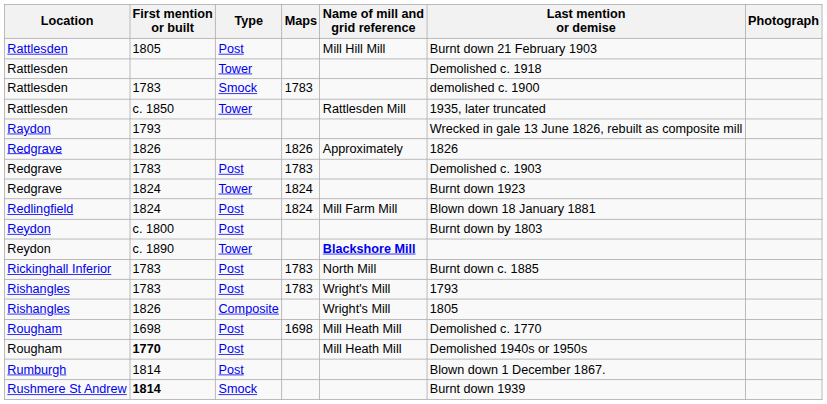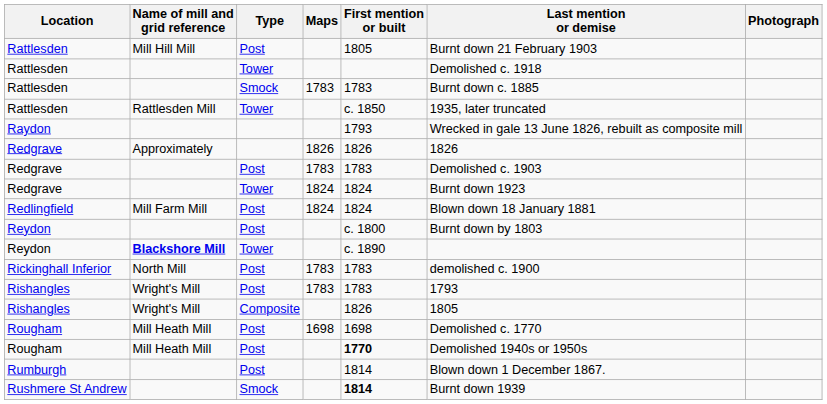 <table class="wikitable">
 <tr>
 <th>Location</th>
-<th>First mention<br>or built</th>
+<th>Name of mill and<br>grid reference</th>
 <th>Type</th>
 <th>Maps</th>
-<th>Name of mill and<br>grid reference</th>
+<th>First mention<br>or built</th>
 <th>Last mention<br> or demise</th>
 <th>Photograph</th>
 </tr>
 <tr>
 <td><a href='#'>Rattlesden</a></td>
-<td>1805</td>
+<td>Mill Hill Mill<br></td>
 <td><a href='#'>Post</a></td>
 <td></td>
-<td>Mill Hill Mill<br></td>
+<td>1805</td>
 <td>Burnt down 21 February 1903</td>
 <td></td>
 </tr>
 <tr>
 <td>Rattlesden</td>
 <td></td>
 <td><a href='#'>Tower</a></td>
 <td></td>
 <td></td>
 <td>Demolished c. 1918</td>
 <td></td>
 </tr>
 <tr>
 <td>Rattlesden</td>
-<td>1783</td>
+<td></td>
 <td><a href='#'>Smock</a></td>
 <td>1783</td>
-<td></td>
-<td>demolished c. 1900</td>
+<td>1783</td>
+<td>Burnt down c. 1885</td>
 <td></td>
 </tr>
 <tr>
 <td>Rattlesden</td>
-<td>c. 1850</td>
+<td>Rattlesden Mill<br></td>
 <td><a href='#'>Tower</a></td>
 <td></td>
-<td>Rattlesden Mill<br></td>
+<td>c. 1850</td>
 <td>1935, later truncated<br></td>
 <td></td>
 </tr>
 <tr>
 <td><a href='#'>Raydon</a></td>
-<td>1793</td>
 <td></td>
 <td></td>
 <td></td>
+<td>1793</td>
 <td>Wrecked in gale 13 June 1826, rebuilt as composite mill</td>
 <td></td>
 </tr>
 <tr>
 <td><a href='#'>Redgrave</a></td>
-<td>1826</td>
+<td>Approximately<br></td>
 <td></td>
 <td>1826</td>
-<td>Approximately<br></td>
+<td>1826</td>
 <td>1826</td>
 <td></td>
 </tr>
 <tr>
 <td>Redgrave</td>
-<td>1783</td>
+<td></td>
 <td><a href='#'>Post</a></td>
 <td>1783</td>
-<td></td>
+<td>1783</td>
 <td>Demolished c. 1903</td>
 <td></td>
 </tr>
 <tr>
 <td>Redgrave</td>
-<td>1824</td>
+<td></td>
 <td><a href='#'>Tower</a></td>
 <td>1824</td>
-<td></td>
+<td>1824</td>
 <td>Burnt down 1923</td>
 <td></td>
 </tr>
 <tr>
 <td><a href='#'>Redlingfield</a></td>
-<td>1824</td>
+<td>Mill Farm Mill<br></td>
 <td><a href='#'>Post</a></td>
 <td>1824</td>
-<td>Mill Farm Mill<br></td>
+<td>1824</td>
 <td>Blown down 18 January 1881</td>
 <td></td>
 </tr>
 <tr>
 <td><a href='#'>Reydon</a></td>
-<td>c. 1800</td>
+<td></td>
 <td><a href='#'>Post</a></td>
 <td></td>
-<td></td>
+<td>c. 1800</td>
 <td>Burnt down by 1803</td>
 <td></td>
 </tr>
 <tr>
 <td>Reydon</td>
-<td>c. 1890</td>
+<td><strong><a href='#'>Blackshore Mill</a></strong><br></td>
 <td><a href='#'>Tower</a></td>
 <td></td>
-<td><strong><a href='#'>Blackshore Mill</a></strong><br></td>
+<td>c. 1890</td>
 <td></td>
 <td></td>
 </tr>
 <tr>
 <td><a href='#'>Rickinghall Inferior</a></td>
-<td>1783</td>
+<td>North Mill<br></td>
 <td><a href='#'>Post</a></td>
 <td>1783</td>
-<td>North Mill<br></td>
-<td>Burnt down c. 1885</td>
+<td>1783</td>
+<td>demolished c. 1900</td>
 <td></td>
 </tr>
 <tr>
 <td><a href='#'>Rishangles</a></td>
-<td>1783</td>
+<td>Wright's Mill<br></td>
 <td><a href='#'>Post</a></td>
 <td>1783</td>
-<td>Wright's Mill<br></td>
+<td>1783</td>
 <td>1793</td>
 <td></td>
 </tr>
 <tr>
 <td><a href='#'>Rishangles</a></td>
-<td>1826</td>
+<td>Wright's Mill<br></td>
 <td><a href='#'>Composite</a></td>
 <td></td>
-<td>Wright's Mill<br></td>
+<td>1826</td>
 <td>1805</td>
 <td></td>
 </tr>
 <tr>
 <td><a href='#'>Rougham</a></td>
-<td>1698</td>
+<td>Mill Heath Mill<br></td>
 <td><a href='#'>Post</a></td>
 <td>1698</td>
-<td>Mill Heath Mill<br></td>
+<td>1698</td>
 <td>Demolished c. 1770</td>
 <td></td>
 </tr>
 <tr>
 <td>Rougham</td>
-<td><strong>1770</strong></td>
+<td>Mill Heath Mill<br></td>
 <td><a href='#'>Post</a></td>
 <td></td>
-<td>Mill Heath Mill<br></td>
+<td><strong>1770</strong></td>
 <td>Demolished 1940s or 1950s<br></td>
 <td></td>
 </tr>
 <tr>
 <td><a href='#'>Rumburgh</a></td>
-<td>1814</td>
+<td></td>
 <td><a href='#'>Post</a></td>
 <td></td>
-<td></td>
+<td>1814</td>
 <td>Blown down 1 December 1867.</td>
 <td></td>
 </tr>
 <tr>
 <td><a href='#'>Rushmere St Andrew</a></td>
-<td><strong>1814</strong></td>
+<td></td>
 <td><a href='#'>Smock</a></td>
 <td></td>
-<td></td>
+<td><strong>1814</strong></td>
 <td>Burnt down 1939</td>
 <td></td>
 </tr>
 </table>
